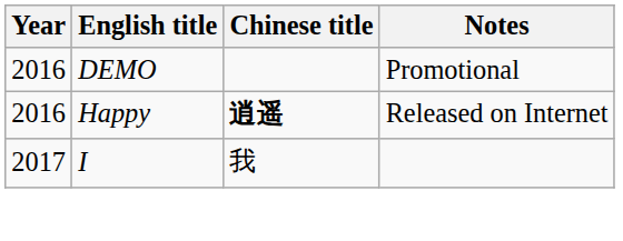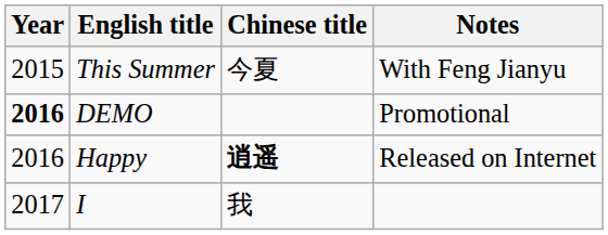 <table class="wikitable">
 <tr>
 <th>Year</th>
 <th>English title</th>
 <th>Chinese title</th>
 <th>Notes</th>
 </tr>
 <tr>
-<td>2016</td>
+<td>2015</td>
+<td><em>This Summer</em></td>
+<td>今夏</td>
+<td>With Feng Jianyu</td>
+</tr>
+<tr>
+<td><strong>2016</strong></td>
 <td><em>DEMO</em></td>
 <td></td>
 <td>Promotional</td>
 </tr>
 <tr>
 <td>2016</td>
 <td><em>Happy</em></td>
 <td><strong>逍遥</strong></td>
 <td>Released on Internet</td>
 </tr>
 <tr>
 <td>2017</td>
 <td><em>I</em></td>
 <td>我</td>
 <td></td>
 </tr>
 </table>
